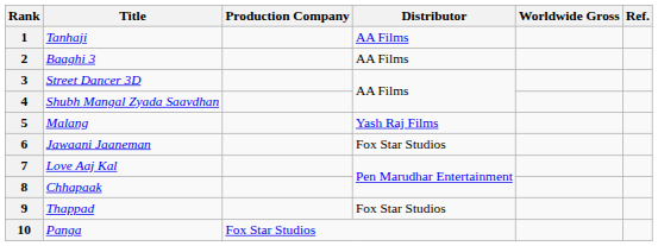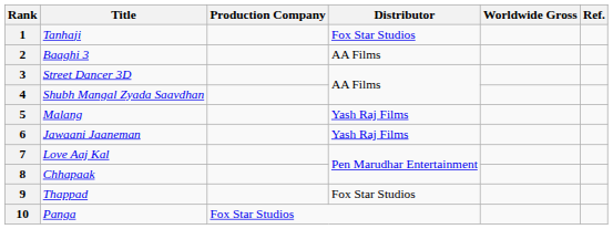 <table class="wikitable sortable"="margin:auto; margin:auto;">
 <tr>
 <th>Rank</th>
 <th>Title</th>
 <th>Production Company</th>
 <th>Distributor</th>
 <th>Worldwide Gross</th>
 <th>Ref.</th>
 </tr>
 <tr>
 <th style="text-align:center;">1</th>
 <td><em><a href='#'>Tanhaji</a></em></td>
 <td></td>
-<td><a href='#'>AA Films</a></td>
+<td><a href='#'>Fox Star Studios</a></td>
 <td></td>
 <td></td>
 </tr>
 <tr>
 <th style="text-align:center;">2</th>
 <td><em><a href='#'>Baaghi 3</a></em></td>
 <td></td>
 <td>AA Films</td>
 <td></td>
 <td></td>
 </tr>
 <tr>
 <th style="text-align:center;">3</th>
 <td><em><a href='#'>Street Dancer 3D</a></em></td>
 <td></td>
 <td rowspan="2">AA Films</td>
 <td></td>
 <td></td>
 </tr>
 <tr>
 <th style="text-align:center;">4</th>
 <td><em><a href='#'>Shubh Mangal Zyada Saavdhan</a></em></td>
 <td></td>
 <td></td>
 <td></td>
 </tr>
 <tr>
 <th style="text-align:center;">5</th>
 <td><em><a href='#'>Malang</a></em></td>
 <td></td>
 <td><a href='#'>Yash Raj Films</a></td>
 <td></td>
 <td></td>
 </tr>
 <tr>
 <th style="text-align:center;">6</th>
 <td><em><a href='#'>Jawaani Jaaneman</a></em></td>
 <td></td>
-<td>Fox Star Studios</td>
+<td><a href='#'>Yash Raj Films</a></td>
 <td></td>
 <td></td>
 </tr>
 <tr>
 <th style="text-align:center;">7</th>
 <td><em><a href='#'>Love Aaj Kal</a></em></td>
 <td></td>
 <td rowspan="2"><a href='#'>Pen Marudhar Entertainment</a></td>
 <td></td>
 <td></td>
 </tr>
 <tr>
 <th style="text-align:center;">8</th>
 <td><em><a href='#'>Chhapaak</a></em></td>
 <td></td>
 <td></td>
 <td></td>
 </tr>
 <tr>
 <th style="text-align:center;">9</th>
 <td><em><a href='#'>Thappad</a></em></td>
 <td></td>
 <td>Fox Star Studios</td>
 <td></td>
 <td></td>
 </tr>
 <tr>
 <th style="text-align:center;">10</th>
 <td><em><a href='#'>Panga</a></em></td>
 <td colspan="2"><a href='#'>Fox Star Studios</a></td>
 <td></td>
 <td></td>
 </tr>
 </table>
